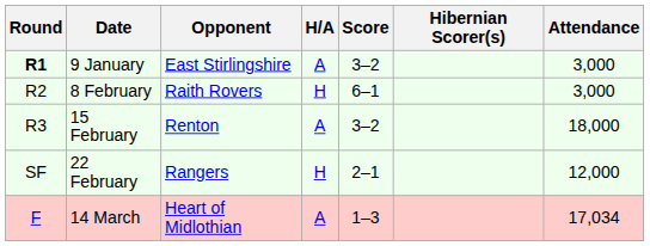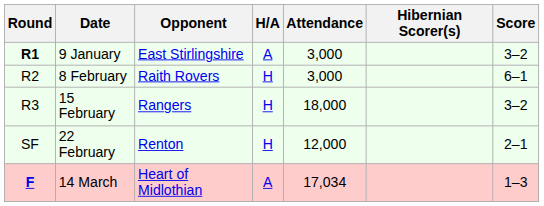 <table class="wikitable" style="text-align:center">
 <tr>
 <th>Round</th>
 <th>Date</th>
 <th>Opponent</th>
 <th>H/A</th>
+<th>Attendance</th>
+<th>Hibernian Scorer(s)</th>
 <th>Score</th>
-<th>Hibernian Scorer(s)</th>
-<th>Attendance</th>
 </tr>
 <tr bgcolor=#EEFFEE>
 <td><strong>R1</strong></td>
 <td align=left>9 January</td>
 <td align=left><a href='#'>East Stirlingshire</a></td>
 <td><a href='#'>A</a></td>
+<td>3,000</td>
+<td align=left></td>
 <td>3–2</td>
-<td align=left></td>
-<td>3,000</td>
 </tr>
 <tr bgcolor=#EEFFEE>
 <td>R2</td>
 <td align=left>8 February</td>
 <td align=left><a href='#'>Raith Rovers</a></td>
 <td><a href='#'>H</a></td>
+<td>3,000</td>
+<td align=left></td>
 <td>6–1</td>
-<td align=left></td>
-<td>3,000</td>
 </tr>
 <tr bgcolor=#EEFFEE>
 <td>R3</td>
 <td align=left>15 February</td>
-<td align=left><a href='#'>Renton</a></td>
-<td><a href='#'>A</a></td>
+<td align=left><a href='#'>Rangers</a></td>
+<td><a href='#'>H</a></td>
+<td>18,000</td>
+<td align=left></td>
 <td>3–2</td>
-<td align=left></td>
-<td>18,000</td>
 </tr>
 <tr bgcolor=#EEFFEE>
 <td>SF</td>
 <td align=left>22 February</td>
-<td align=left><a href='#'>Rangers</a></td>
+<td align=left><a href='#'>Renton</a></td>
 <td><a href='#'>H</a></td>
+<td>12,000</td>
+<td align=left></td>
 <td>2–1</td>
-<td align=left></td>
-<td>12,000</td>
 </tr>
 <tr bgcolor=#FFCCCC>
-<td><a href='#'>F</a></td>
+<td><strong><a href='#'>F</a></strong></td>
 <td align=left>14 March</td>
 <td align=left><a href='#'>Heart of Midlothian</a></td>
 <td><a href='#'>A</a></td>
+<td>17,034</td>
+<td align=left></td>
 <td>1–3</td>
-<td align=left></td>
-<td>17,034</td>
 </tr>
 </table>
